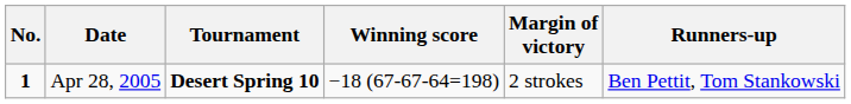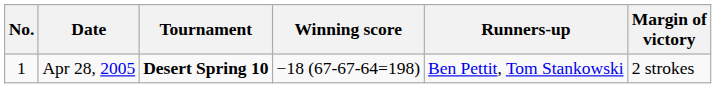 <table class="wikitable" style="font-size:95%;">
 <tr>
 <th>No.</th>
 <th>Date</th>
 <th>Tournament</th>
 <th>Winning score</th>
+<th>Runners-up</th>
 <th>Margin of<br>victory</th>
-<th>Runners-up</th>
 </tr>
 <tr>
-<td align=center><strong>1</strong></td>
+<td align=center>1</td>
 <td align=right>Apr 28, <a href='#'>2005</a></td>
 <td><strong>Desert Spring 10</strong></td>
 <td>−18 (67-67-64=198)</td>
+<td> <a href='#'>Ben Pettit</a>,  <a href='#'>Tom Stankowski</a></td>
 <td>2 strokes</td>
-<td> <a href='#'>Ben Pettit</a>,  <a href='#'>Tom Stankowski</a></td>
 </tr>
 </table>
